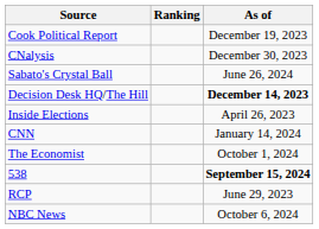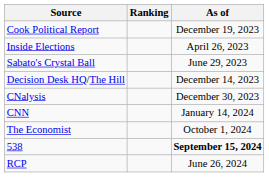 <table class="wikitable sortable" style="text-align:center">
 <tr>
 <th>Source</th>
 <th>Ranking</th>
 <th>As of</th>
 </tr>
 <tr>
 <td align=left><a href='#'>Cook Political Report</a></td>
 <td></td>
 <td>December 19, 2023</td>
 </tr>
 <tr>
-<td align=left><a href='#'>CNalysis</a></td>
+<td align=left><a href='#'>Inside Elections</a></td>
 <td></td>
-<td>December 30, 2023</td>
+<td>April 26, 2023</td>
 </tr>
 <tr>
 <td align=left><a href='#'>Sabato's Crystal Ball</a></td>
 <td></td>
-<td>June 26, 2024</td>
+<td>June 29, 2023</td>
 </tr>
 <tr>
 <td align=left><a href='#'>Decision Desk HQ</a>/<a href='#'>The Hill</a></td>
 <td></td>
-<td><strong>December 14, 2023</strong></td>
+<td>December 14, 2023</td>
 </tr>
 <tr>
-<td align=left><a href='#'>Inside Elections</a></td>
+<td align=left><a href='#'>CNalysis</a></td>
 <td></td>
-<td>April 26, 2023</td>
+<td>December 30, 2023</td>
 </tr>
 <tr>
 <td align=left><a href='#'>CNN</a></td>
 <td></td>
 <td>January 14, 2024</td>
 </tr>
 <tr>
 <td align=left><a href='#'>The Economist</a></td>
 <td></td>
 <td>October 1, 2024</td>
 </tr>
 <tr>
 <td align="left"><a href='#'>538</a></td>
 <td></td>
 <td><strong>September 15, 2024</strong></td>
 </tr>
 <tr>
 <td align="left"><a href='#'>RCP</a></td>
 <td></td>
-<td>June 29, 2023</td>
-</tr>
-<tr>
-<td align="left"><a href='#'>NBC News</a></td>
-<td></td>
-<td>October 6, 2024</td>
+<td>June 26, 2024</td>
 </tr>
 </table>
